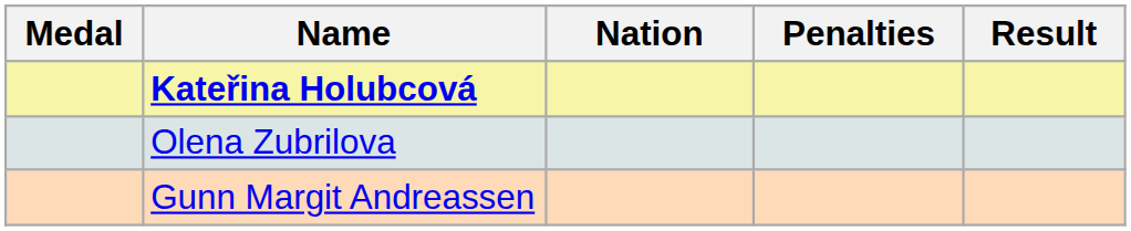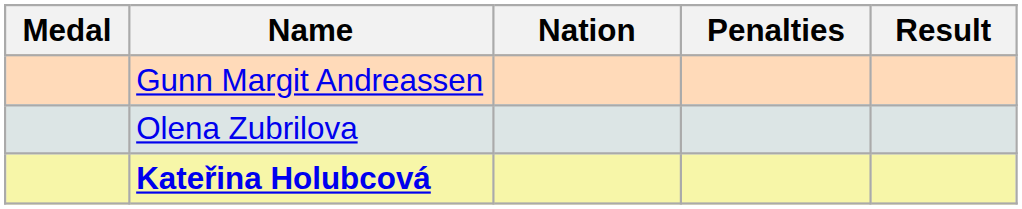 <table class=wikitable style="border:1px solid #AAAAAA;font-size:90%">
 <tr bgcolor="#E4E4E4">
 <th style="border-bottom:1px solid #AAAAAA" width=50>Medal</th>
 <th style="border-bottom:1px solid #AAAAAA" width=160>Name</th>
 <th style="border-bottom:1px solid #AAAAAA" width=80>Nation</th>
 <th style="border-bottom:1px solid #AAAAAA" width=80>Penalties</th>
 <th style="border-bottom:1px solid #AAAAAA" width=60>Result</th>
 </tr>
-<tr bgcolor="#F7F6A8">
+<tr bgcolor="#FFDAB9">
 <td align="center"></td>
-<td><strong><a href='#'>Kateřina Holubcová</a></strong></td>
+<td><a href='#'>Gunn Margit Andreassen</a></td>
 <td align="center"></td>
 <td align="center"></td>
 <td align="right"></td>
 </tr>
 <tr bgcolor="#DCE5E5">
 <td align="center"></td>
 <td><a href='#'>Olena Zubrilova</a></td>
 <td align="center"></td>
 <td align="center"></td>
 <td align="right"></td>
 </tr>
-<tr bgcolor="#FFDAB9">
+<tr bgcolor="#F7F6A8">
 <td align="center"></td>
-<td><a href='#'>Gunn Margit Andreassen</a></td>
+<td><strong><a href='#'>Kateřina Holubcová</a></strong></td>
 <td align="center"></td>
 <td align="center"></td>
 <td align="right"></td>
 </tr>
 </table>
